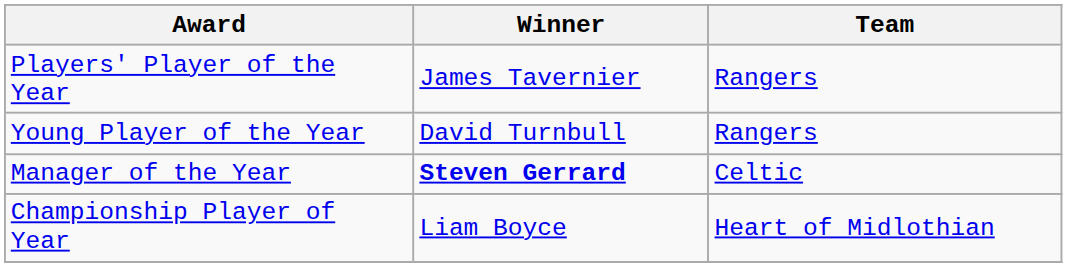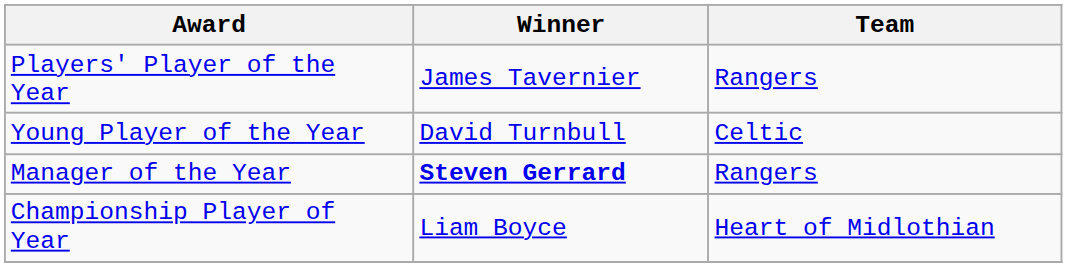 <table class="wikitable">
 <tr>
 <th width=210>Award</th>
 <th width=150>Winner</th>
 <th width=180>Team</th>
 </tr>
 <tr>
 <td><a href='#'>Players' Player of the Year</a></td>
 <td><a href='#'>James Tavernier</a></td>
 <td><a href='#'>Rangers</a></td>
 </tr>
 <tr>
 <td><a href='#'>Young Player of the Year</a></td>
 <td><a href='#'>David Turnbull</a></td>
-<td><a href='#'>Rangers</a></td>
+<td><a href='#'>Celtic</a></td>
 </tr>
 <tr>
 <td><a href='#'>Manager of the Year</a></td>
 <td><strong><a href='#'>Steven Gerrard</a></strong></td>
-<td><a href='#'>Celtic</a></td>
+<td><a href='#'>Rangers</a></td>
 </tr>
 <tr>
 <td><a href='#'>Championship Player of Year</a></td>
 <td><a href='#'>Liam Boyce</a></td>
 <td><a href='#'>Heart of Midlothian</a></td>
 </tr>
 <tr>
 </tr>
 </table>
